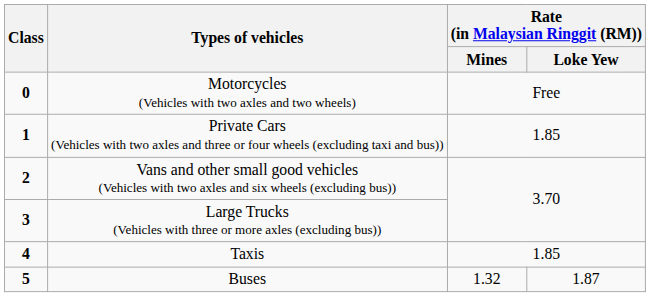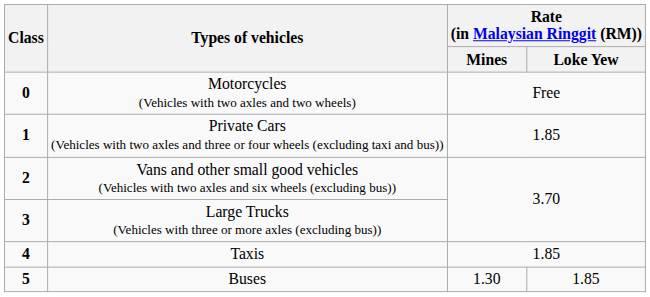 <table class=wikitable style=text-align:center>
 <tr>
 <th rowspan=2>Class</th>
 <th rowspan=2>Types of vehicles</th>
 <th colspan=3>Rate<br>(in <a href='#'>Malaysian Ringgit</a> (RM))</th>
 </tr>
 <tr>
 <th>Mines</th>
 <th>Loke Yew</th>
 </tr>
 <tr>
 <td><strong>0</strong></td>
 <td>Motorcycles<br><small>(Vehicles with two axles and two wheels)</small></td>
 <td colspan=2>Free</td>
 </tr>
 <tr>
 <td><strong>1</strong></td>
 <td>Private Cars<br><small>(Vehicles with two axles and three or four wheels (excluding taxi and bus))</small></td>
 <td colspan=2>1.85</td>
 </tr>
 <tr>
 <td><strong>2</strong></td>
 <td>Vans and other small good vehicles<br><small>(Vehicles with two axles and six wheels (excluding bus))</small></td>
 <td colspan=2 rowspan=2>3.70</td>
 </tr>
 <tr>
 <td><strong>3</strong></td>
 <td>Large Trucks<br><small>(Vehicles with three or more axles (excluding bus))</small></td>
 </tr>
 <tr>
 <td><strong>4</strong></td>
 <td>Taxis</td>
 <td colspan=2>1.85</td>
 </tr>
 <tr>
 <td><strong>5</strong></td>
 <td>Buses</td>
-<td>1.32</td>
-<td>1.87</td>
+<td>1.30</td>
+<td>1.85</td>
 </tr>
 </table>
